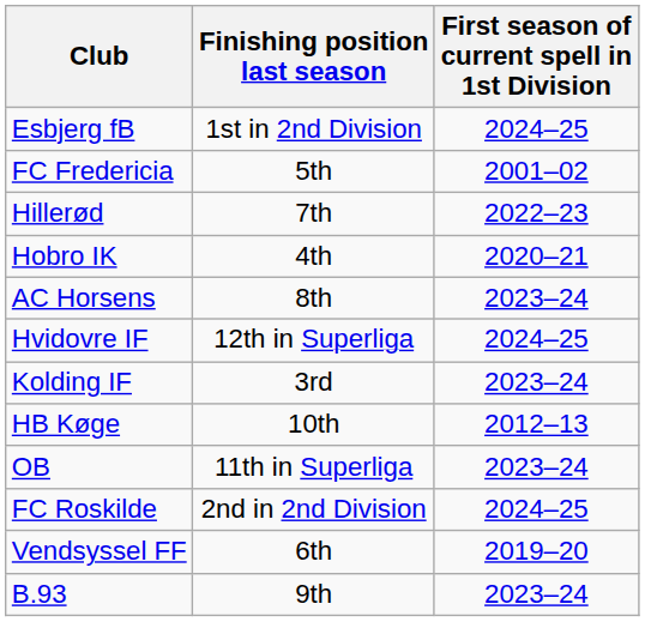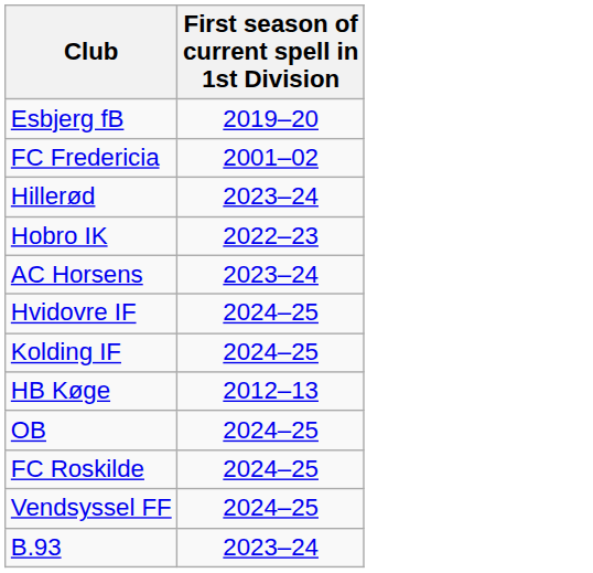 <table class="wikitable" style="text-align:center;">
 <tr>
 <th>Club<br></th>
-<th>Finishing position<br><a href='#'>last season</a></th>
 <th>First season of<br>current spell in<br>1st Division</th>
 </tr>
 <tr>
 <td style="text-align:left;"><a href='#'>Esbjerg fB</a></td>
-<td>1st in <a href='#'>2nd Division</a></td>
-<td><a href='#'>2024–25</a></td>
+<td><a href='#'>2019–20</a></td>
 </tr>
 <tr>
 <td style="text-align:left;"><a href='#'>FC Fredericia</a></td>
-<td>5th</td>
 <td><a href='#'>2001–02</a></td>
 </tr>
 <tr>
 <td style="text-align:left;"><a href='#'>Hillerød</a></td>
-<td>7th</td>
+<td><a href='#'>2023–24</a></td>
+</tr>
+<tr>
+<td style="text-align:left;"><a href='#'>Hobro IK</a></td>
 <td><a href='#'>2022–23</a></td>
 </tr>
 <tr>
-<td style="text-align:left;"><a href='#'>Hobro IK</a></td>
-<td>4th</td>
-<td><a href='#'>2020–21</a></td>
-</tr>
-<tr>
 <td style="text-align:left;"><a href='#'>AC Horsens</a></td>
-<td>8th</td>
 <td><a href='#'>2023–24</a></td>
 </tr>
 <tr>
 <td style="text-align:left;"><a href='#'>Hvidovre IF</a></td>
-<td>12th in <a href='#'>Superliga</a></td>
 <td><a href='#'>2024–25</a></td>
 </tr>
 <tr>
 <td style="text-align:left;"><a href='#'>Kolding IF</a></td>
-<td>3rd</td>
-<td><a href='#'>2023–24</a></td>
+<td><a href='#'>2024–25</a></td>
 </tr>
 <tr>
 <td style="text-align:left;"><a href='#'>HB Køge</a></td>
-<td>10th</td>
 <td><a href='#'>2012–13</a></td>
 </tr>
 <tr>
 <td style="text-align:left;"><a href='#'>OB</a></td>
-<td>11th in <a href='#'>Superliga</a></td>
-<td><a href='#'>2023–24</a></td>
+<td><a href='#'>2024–25</a></td>
 </tr>
 <tr>
 <td style="text-align:left;"><a href='#'>FC Roskilde</a></td>
-<td>2nd in <a href='#'>2nd Division</a></td>
 <td><a href='#'>2024–25</a></td>
 </tr>
 <tr>
 <td style="text-align:left;"><a href='#'>Vendsyssel FF</a></td>
-<td>6th</td>
-<td><a href='#'>2019–20</a></td>
+<td><a href='#'>2024–25</a></td>
 </tr>
 <tr>
 <td style="text-align:left;"><a href='#'>B.93</a></td>
-<td>9th</td>
 <td><a href='#'>2023–24</a></td>
 </tr>
 </table>
